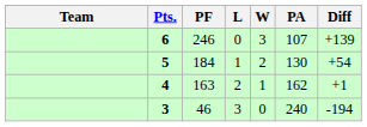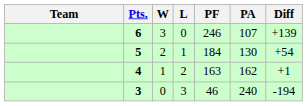 <table class=wikitable>
 <tr align=center>
 <th width=150px>Team</th>
 <th width=30px><a href='#'>Pts.</a></th>
+<th width=20px>W</th>
+<th width=20px>L</th>
 <th width=40px>PF</th>
-<th width=20px>L</th>
-<th width=20px>W</th>
 <th width=40px>PA</th>
 <th width=40px>Diff</th>
 </tr>
 <tr align=center bgcolor="#ccffcc">
 <td align=left></td>
 <td><strong>6</strong></td>
+<td>3</td>
+<td>0</td>
 <td>246</td>
-<td>0</td>
-<td>3</td>
 <td>107</td>
 <td>+139</td>
 </tr>
 <tr align=center bgcolor="#ccffcc">
 <td align=left></td>
 <td><strong>5</strong></td>
+<td>2</td>
+<td>1</td>
 <td>184</td>
-<td>1</td>
-<td>2</td>
 <td>130</td>
 <td>+54</td>
 </tr>
 <tr align=center bgcolor="#ccffcc">
 <td align=left></td>
 <td><strong>4</strong></td>
+<td>1</td>
+<td>2</td>
 <td>163</td>
-<td>2</td>
-<td>1</td>
 <td>162</td>
 <td>+1</td>
 </tr>
 <tr align=center bgcolor="#ccffcc">
 <td align=left></td>
 <td><strong>3</strong></td>
+<td>0</td>
+<td>3</td>
 <td>46</td>
-<td>3</td>
-<td>0</td>
 <td>240</td>
 <td>-194</td>
 </tr>
 </table>
